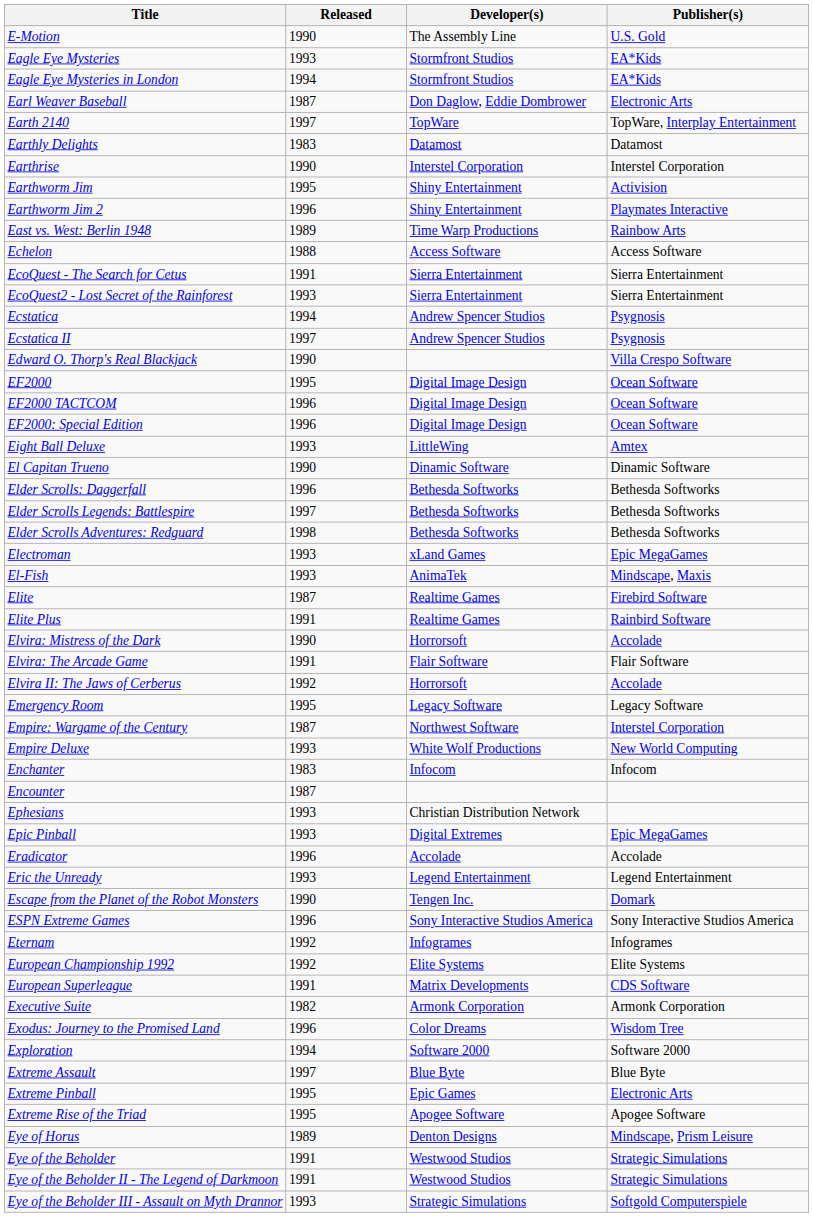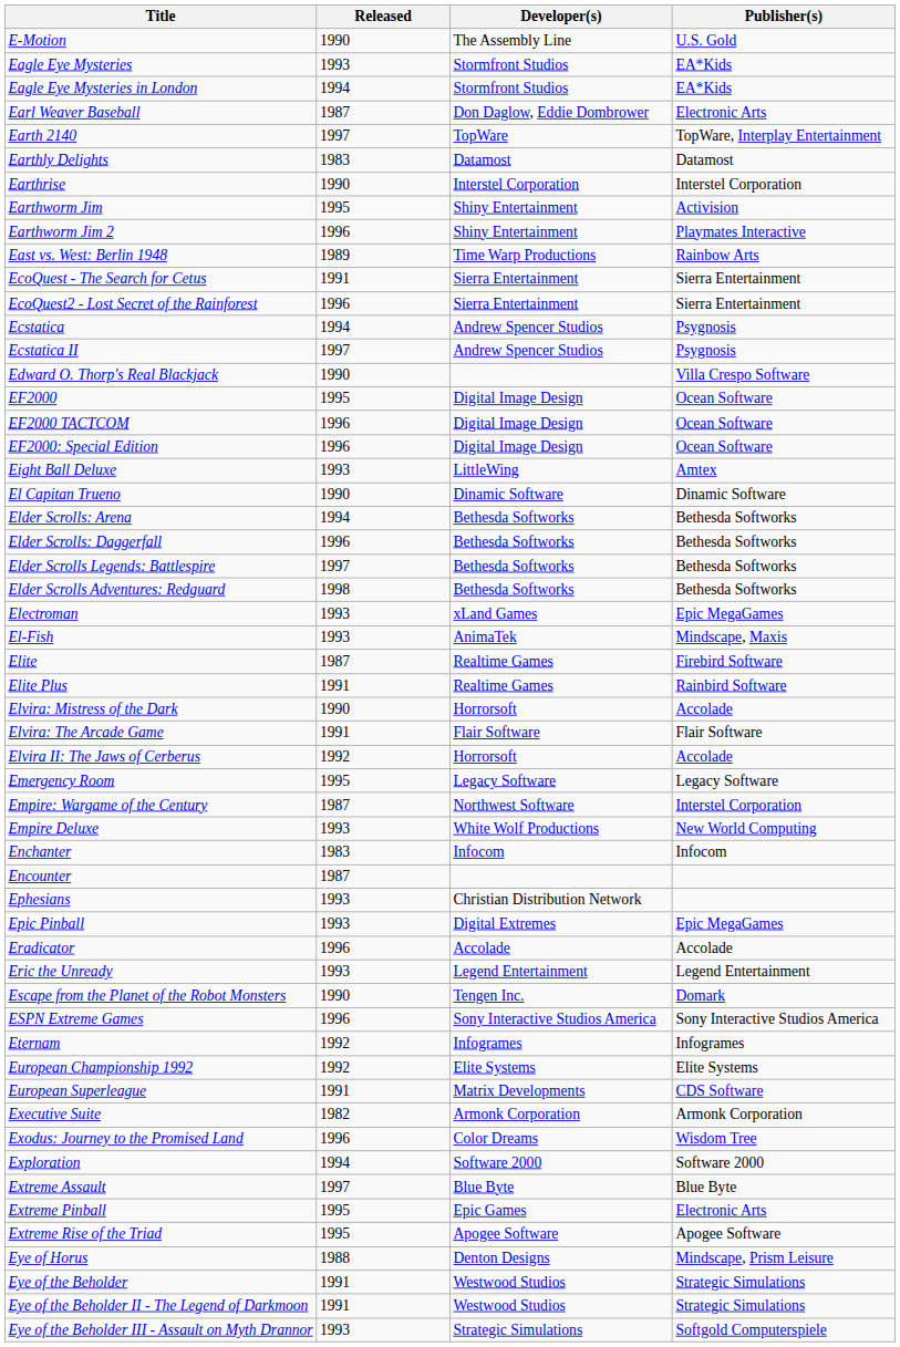 <table class="wikitable sortable">
 <tr>
 <th width=35%>Title</th>
 <th width=15%>Released</th>
 <th width=25%>Developer(s)</th>
 <th width=25%>Publisher(s)</th>
 </tr>
 <tr>
 <td><em><a href='#'>E-Motion</a></em></td>
 <td>1990</td>
 <td>The Assembly Line</td>
 <td><a href='#'>U.S. Gold</a></td>
 </tr>
 <tr>
 <td><em><a href='#'>Eagle Eye Mysteries</a></em></td>
 <td>1993</td>
 <td><a href='#'>Stormfront Studios</a></td>
 <td><a href='#'>EA*Kids</a></td>
 </tr>
 <tr>
 <td><em><a href='#'>Eagle Eye Mysteries in London</a></em></td>
 <td>1994</td>
 <td><a href='#'>Stormfront Studios</a></td>
 <td><a href='#'>EA*Kids</a></td>
 </tr>
 <tr>
 <td><em><a href='#'>Earl Weaver Baseball</a></em></td>
 <td>1987</td>
 <td><a href='#'>Don Daglow</a>, <a href='#'>Eddie Dombrower</a></td>
 <td><a href='#'>Electronic Arts</a></td>
 </tr>
 <tr>
 <td><em><a href='#'>Earth 2140</a></em></td>
 <td>1997</td>
 <td><a href='#'>TopWare</a></td>
 <td>TopWare, <a href='#'>Interplay Entertainment</a></td>
 </tr>
 <tr>
 <td><em><a href='#'>Earthly Delights</a></em></td>
 <td>1983</td>
 <td><a href='#'>Datamost</a></td>
 <td>Datamost</td>
 </tr>
 <tr>
 <td><em><a href='#'>Earthrise</a></em></td>
 <td>1990</td>
 <td><a href='#'>Interstel Corporation</a></td>
 <td>Interstel Corporation</td>
 </tr>
 <tr>
 <td><em><a href='#'>Earthworm Jim</a></em></td>
 <td>1995</td>
 <td><a href='#'>Shiny Entertainment</a></td>
 <td><a href='#'>Activision</a></td>
 </tr>
 <tr>
 <td><em><a href='#'>Earthworm Jim 2</a></em></td>
 <td>1996</td>
 <td><a href='#'>Shiny Entertainment</a></td>
 <td><a href='#'>Playmates Interactive</a></td>
 </tr>
 <tr>
 <td><em><a href='#'>East vs. West: Berlin 1948</a></em></td>
 <td>1989</td>
 <td><a href='#'>Time Warp Productions</a></td>
 <td><a href='#'>Rainbow Arts</a></td>
 </tr>
 <tr>
-<td><em><a href='#'>Echelon</a></em></td>
-<td>1988</td>
-<td><a href='#'>Access Software</a></td>
-<td>Access Software</td>
-</tr>
-<tr>
 <td><em><a href='#'>EcoQuest - The Search for Cetus</a></em></td>
 <td>1991</td>
 <td><a href='#'>Sierra Entertainment</a></td>
 <td>Sierra Entertainment</td>
 </tr>
 <tr>
 <td><em><a href='#'>EcoQuest2 - Lost Secret of the Rainforest</a></em></td>
-<td>1993</td>
+<td>1996</td>
 <td><a href='#'>Sierra Entertainment</a></td>
 <td>Sierra Entertainment</td>
 </tr>
 <tr>
 <td><em><a href='#'>Ecstatica</a></em></td>
 <td>1994</td>
 <td><a href='#'>Andrew Spencer Studios</a></td>
 <td><a href='#'>Psygnosis</a></td>
 </tr>
 <tr>
 <td><em><a href='#'>Ecstatica II</a></em></td>
 <td>1997</td>
 <td><a href='#'>Andrew Spencer Studios</a></td>
 <td><a href='#'>Psygnosis</a></td>
 </tr>
 <tr>
 <td><em><a href='#'>Edward O. Thorp's Real Blackjack</a></em></td>
 <td>1990</td>
 <td></td>
 <td><a href='#'>Villa Crespo Software</a></td>
 </tr>
 <tr>
 <td><em><a href='#'>EF2000</a></em></td>
 <td>1995</td>
 <td><a href='#'>Digital Image Design</a></td>
 <td><a href='#'>Ocean Software</a></td>
 </tr>
 <tr>
 <td><em><a href='#'>EF2000 TACTCOM</a></em></td>
 <td>1996</td>
 <td><a href='#'>Digital Image Design</a></td>
 <td><a href='#'>Ocean Software</a></td>
 </tr>
 <tr>
 <td><em><a href='#'>EF2000: Special Edition</a></em></td>
 <td>1996</td>
 <td><a href='#'>Digital Image Design</a></td>
 <td><a href='#'>Ocean Software</a></td>
 </tr>
 <tr>
 <td><em><a href='#'>Eight Ball Deluxe</a></em></td>
 <td>1993</td>
 <td><a href='#'>LittleWing</a></td>
 <td><a href='#'>Amtex</a></td>
 </tr>
 <tr>
 <td><em><a href='#'>El Capitan Trueno</a></em></td>
 <td>1990</td>
 <td><a href='#'>Dinamic Software</a></td>
 <td>Dinamic Software</td>
+</tr>
+<tr>
+<td><em><a href='#'>Elder Scrolls: Arena</a></em></td>
+<td>1994</td>
+<td><a href='#'>Bethesda Softworks</a></td>
+<td>Bethesda Softworks</td>
 </tr>
 <tr>
 <td><em><a href='#'>Elder Scrolls: Daggerfall</a></em></td>
 <td>1996</td>
 <td><a href='#'>Bethesda Softworks</a></td>
 <td>Bethesda Softworks</td>
 </tr>
 <tr>
 <td><em><a href='#'>Elder Scrolls Legends: Battlespire</a></em></td>
 <td>1997</td>
 <td><a href='#'>Bethesda Softworks</a></td>
 <td>Bethesda Softworks</td>
 </tr>
 <tr>
 <td><em><a href='#'>Elder Scrolls Adventures: Redguard</a></em></td>
 <td>1998</td>
 <td><a href='#'>Bethesda Softworks</a></td>
 <td>Bethesda Softworks</td>
 </tr>
 <tr>
 <td><em><a href='#'>Electroman</a></em></td>
 <td>1993</td>
 <td><a href='#'>xLand Games</a></td>
 <td><a href='#'>Epic MegaGames</a></td>
 </tr>
 <tr>
 <td><em><a href='#'>El-Fish</a></em></td>
 <td>1993</td>
 <td><a href='#'>AnimaTek</a></td>
 <td><a href='#'>Mindscape</a>, <a href='#'>Maxis</a></td>
 </tr>
 <tr>
 <td><em><a href='#'>Elite</a></em></td>
 <td>1987</td>
 <td><a href='#'>Realtime Games</a></td>
 <td><a href='#'>Firebird Software</a></td>
 </tr>
 <tr>
 <td><em><a href='#'>Elite Plus</a></em></td>
 <td>1991</td>
 <td><a href='#'>Realtime Games</a></td>
 <td><a href='#'>Rainbird Software</a></td>
 </tr>
 <tr>
 <td><em><a href='#'>Elvira: Mistress of the Dark</a></em></td>
 <td>1990</td>
 <td><a href='#'>Horrorsoft</a></td>
 <td><a href='#'>Accolade</a></td>
 </tr>
 <tr>
 <td><em><a href='#'>Elvira: The Arcade Game</a></em></td>
 <td>1991</td>
 <td><a href='#'>Flair Software</a></td>
 <td>Flair Software</td>
 </tr>
 <tr>
 <td><em><a href='#'>Elvira II: The Jaws of Cerberus</a></em></td>
 <td>1992</td>
 <td><a href='#'>Horrorsoft</a></td>
 <td><a href='#'>Accolade</a></td>
 </tr>
 <tr>
 <td><em><a href='#'>Emergency Room</a></em></td>
 <td>1995</td>
 <td><a href='#'>Legacy Software</a></td>
 <td>Legacy Software</td>
 </tr>
 <tr>
 <td><em><a href='#'>Empire: Wargame of the Century</a></em></td>
 <td>1987</td>
 <td><a href='#'>Northwest Software</a></td>
 <td><a href='#'>Interstel Corporation</a></td>
 </tr>
 <tr>
 <td><em><a href='#'>Empire Deluxe</a></em></td>
 <td>1993</td>
 <td><a href='#'>White Wolf Productions</a></td>
 <td><a href='#'>New World Computing</a></td>
 </tr>
 <tr>
 <td><em><a href='#'>Enchanter</a></em></td>
 <td>1983</td>
 <td><a href='#'>Infocom</a></td>
 <td>Infocom</td>
 </tr>
 <tr>
 <td><em><a href='#'>Encounter</a></em></td>
 <td>1987</td>
 <td></td>
 <td></td>
 </tr>
 <tr>
 <td><em><a href='#'>Ephesians</a></em></td>
 <td>1993</td>
 <td>Christian Distribution Network</td>
 <td></td>
 </tr>
 <tr>
 <td><em><a href='#'>Epic Pinball</a></em></td>
 <td>1993</td>
 <td><a href='#'>Digital Extremes</a></td>
 <td><a href='#'>Epic MegaGames</a></td>
 </tr>
 <tr>
 <td><em><a href='#'>Eradicator</a></em></td>
 <td>1996</td>
 <td><a href='#'>Accolade</a></td>
 <td>Accolade</td>
 </tr>
 <tr>
 <td><em><a href='#'>Eric the Unready</a></em></td>
 <td>1993</td>
 <td><a href='#'>Legend Entertainment</a></td>
 <td>Legend Entertainment</td>
 </tr>
 <tr>
 <td><em><a href='#'>Escape from the Planet of the Robot Monsters</a></em></td>
 <td>1990</td>
 <td><a href='#'>Tengen Inc.</a></td>
 <td><a href='#'>Domark</a></td>
 </tr>
 <tr>
 <td><em><a href='#'>ESPN Extreme Games</a></em></td>
 <td>1996</td>
 <td><a href='#'>Sony Interactive Studios America</a></td>
 <td>Sony Interactive Studios America</td>
 </tr>
 <tr>
 <td><em><a href='#'>Eternam</a></em></td>
 <td>1992</td>
 <td><a href='#'>Infogrames</a></td>
 <td>Infogrames</td>
 </tr>
 <tr>
 <td><em><a href='#'>European Championship 1992</a></em></td>
 <td>1992</td>
 <td><a href='#'>Elite Systems</a></td>
 <td>Elite Systems</td>
 </tr>
 <tr>
 <td><em><a href='#'>European Superleague</a></em></td>
 <td>1991</td>
 <td><a href='#'>Matrix Developments</a></td>
 <td><a href='#'>CDS Software</a></td>
 </tr>
 <tr>
 <td><em><a href='#'>Executive Suite</a></em></td>
 <td>1982</td>
 <td><a href='#'>Armonk Corporation</a></td>
 <td>Armonk Corporation</td>
 </tr>
 <tr>
 <td><em><a href='#'>Exodus: Journey to the Promised Land</a></em></td>
 <td>1996</td>
 <td><a href='#'>Color Dreams</a></td>
 <td><a href='#'>Wisdom Tree</a></td>
 </tr>
 <tr>
 <td><em><a href='#'>Exploration</a></em></td>
 <td>1994</td>
 <td><a href='#'>Software 2000</a></td>
 <td>Software 2000</td>
 </tr>
 <tr>
 <td><em><a href='#'>Extreme Assault</a></em></td>
 <td>1997</td>
 <td><a href='#'>Blue Byte</a></td>
 <td>Blue Byte</td>
 </tr>
 <tr>
 <td><em><a href='#'>Extreme Pinball</a></em></td>
 <td>1995</td>
 <td><a href='#'>Epic Games</a></td>
 <td><a href='#'>Electronic Arts</a></td>
 </tr>
 <tr>
 <td><em><a href='#'>Extreme Rise of the Triad</a></em></td>
 <td>1995</td>
 <td><a href='#'>Apogee Software</a></td>
 <td>Apogee Software</td>
 </tr>
 <tr>
 <td><em><a href='#'>Eye of Horus</a></em></td>
-<td>1989</td>
+<td>1988</td>
 <td><a href='#'>Denton Designs</a></td>
 <td><a href='#'>Mindscape</a>, <a href='#'>Prism Leisure</a></td>
 </tr>
 <tr>
 <td><em><a href='#'>Eye of the Beholder</a></em></td>
 <td>1991</td>
 <td><a href='#'>Westwood Studios</a></td>
 <td><a href='#'>Strategic Simulations</a></td>
 </tr>
 <tr>
 <td><em><a href='#'>Eye of the Beholder II - The Legend of Darkmoon</a></em></td>
 <td>1991</td>
 <td><a href='#'>Westwood Studios</a></td>
 <td><a href='#'>Strategic Simulations</a></td>
 </tr>
 <tr>
 <td><em><a href='#'>Eye of the Beholder III - Assault on Myth Drannor</a></em></td>
 <td>1993</td>
 <td><a href='#'>Strategic Simulations</a></td>
 <td><a href='#'>Softgold Computerspiele</a></td>
 </tr>
 </table>
